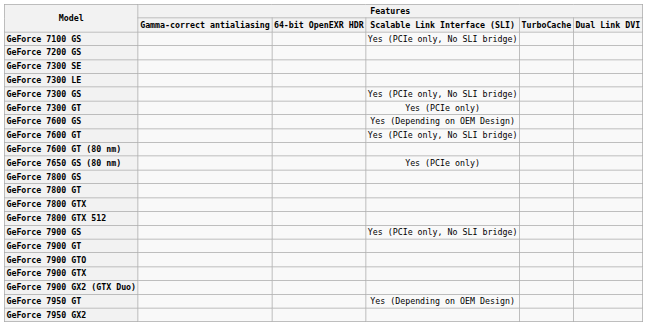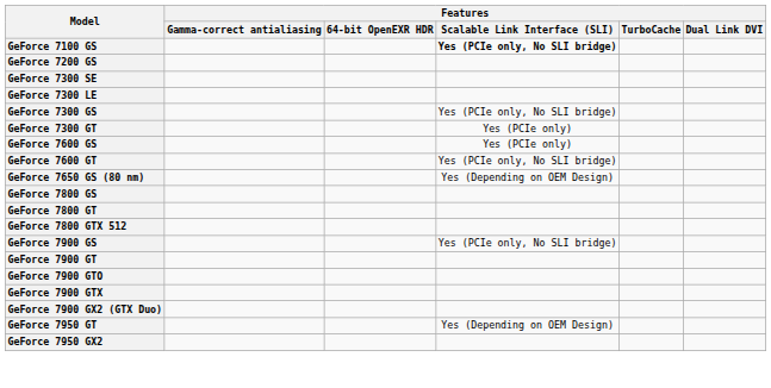 <table class="mw-datatable wikitable sortable" style="font-size:85%; text-align:center;">
 <tr>
 <th rowspan="2">Model</th>
 <th colspan="5">Features</th>
 </tr>
 <tr>
 <th>Gamma-correct antialiasing</th>
 <th>64-bit OpenEXR HDR</th>
 <th>Scalable Link Interface (SLI)</th>
 <th>TurboCache</th>
 <th>Dual Link DVI</th>
 </tr>
 <tr>
 <th style="text-align:left;">GeForce 7100 GS</th>
 <td></td>
 <td></td>
-<td> Yes (PCIe only, No SLI bridge)</td>
+<td><strong> Yes (PCIe only, No SLI bridge)</strong></td>
 <td></td>
 <td></td>
 </tr>
 <tr>
 <th style="text-align:left;">GeForce 7200 GS</th>
 <td></td>
 <td></td>
 <td></td>
 <td></td>
 <td></td>
 </tr>
 <tr>
 <th style="text-align:left;">GeForce 7300 SE</th>
 <td></td>
 <td></td>
 <td></td>
 <td></td>
 <td></td>
 </tr>
 <tr>
 <th style="text-align:left;">GeForce 7300 LE</th>
 <td></td>
 <td></td>
 <td></td>
 <td></td>
 <td></td>
 </tr>
 <tr>
 <th style="text-align:left;">GeForce 7300 GS</th>
 <td></td>
 <td></td>
 <td> Yes (PCIe only, No SLI bridge)</td>
 <td></td>
 <td></td>
 </tr>
 <tr>
 <th style="text-align:left;">GeForce 7300 GT</th>
 <td></td>
 <td></td>
 <td> Yes (PCIe only)</td>
 <td></td>
 <td></td>
 </tr>
 <tr>
 <th style="text-align:left;">GeForce 7600 GS</th>
 <td></td>
 <td></td>
-<td> Yes (Depending on OEM Design)</td>
+<td> Yes (PCIe only)</td>
 <td></td>
 <td></td>
 </tr>
 <tr>
 <th style="text-align:left;">GeForce 7600 GT</th>
 <td></td>
 <td></td>
 <td> Yes (PCIe only, No SLI bridge)</td>
 <td></td>
 <td></td>
 </tr>
 <tr>
-<th style="text-align:left;">GeForce 7600 GT (80 nm)</th>
-<td></td>
-<td></td>
-<td></td>
-<td></td>
-<td></td>
-</tr>
-<tr>
 <th style="text-align:left;">GeForce 7650 GS (80 nm)</th>
 <td></td>
 <td></td>
-<td> Yes (PCIe only)</td>
+<td> Yes (Depending on OEM Design)</td>
 <td></td>
 <td></td>
 </tr>
 <tr>
 <th style="text-align:left;">GeForce 7800 GS</th>
 <td></td>
 <td></td>
 <td></td>
 <td></td>
 <td></td>
 </tr>
 <tr>
 <th style="text-align:left;">GeForce 7800 GT</th>
-<td></td>
-<td></td>
-<td></td>
-<td></td>
-<td></td>
-</tr>
-<tr>
-<th style="text-align:left;">GeForce 7800 GTX</th>
 <td></td>
 <td></td>
 <td></td>
 <td></td>
 <td></td>
 </tr>
 <tr>
 <th style="text-align:left;">GeForce 7800 GTX 512</th>
 <td></td>
 <td></td>
 <td></td>
 <td></td>
 <td></td>
 </tr>
 <tr>
 <th style="text-align:left;">GeForce 7900 GS</th>
 <td></td>
 <td></td>
 <td> Yes (PCIe only, No SLI bridge)</td>
 <td></td>
 <td></td>
 </tr>
 <tr>
 <th style="text-align:left;">GeForce 7900 GT</th>
 <td></td>
 <td></td>
 <td></td>
 <td></td>
 <td></td>
 </tr>
 <tr>
 <th style="text-align:left;">GeForce 7900 GTO</th>
 <td></td>
 <td></td>
 <td></td>
 <td></td>
 <td></td>
 </tr>
 <tr>
 <th style="text-align:left;">GeForce 7900 GTX</th>
 <td></td>
 <td></td>
 <td></td>
 <td></td>
 <td></td>
 </tr>
 <tr>
 <th style="text-align:left;">GeForce 7900 GX2 (GTX Duo)</th>
 <td></td>
 <td></td>
 <td></td>
 <td></td>
 <td></td>
 </tr>
 <tr>
 <th style="text-align:left;">GeForce 7950 GT</th>
 <td></td>
 <td></td>
 <td> Yes (Depending on OEM Design)</td>
 <td></td>
 <td></td>
 </tr>
 <tr>
 <th style="text-align:left;">GeForce 7950 GX2</th>
 <td></td>
 <td></td>
 <td></td>
 <td></td>
 <td></td>
 </tr>
 </table>
